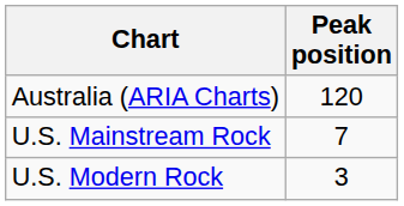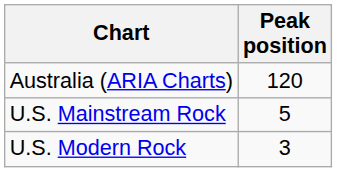 <table class="wikitable sortable">
 <tr>
 <th>Chart</th>
 <th>Peak<br>position</th>
 </tr>
 <tr>
 <td>Australia (<a href='#'>ARIA Charts</a>)</td>
 <td align="center">120</td>
 </tr>
 <tr>
 <td>U.S. <a href='#'>Mainstream Rock</a></td>
-<td align=center>7</td>
+<td align=center>5</td>
 </tr>
 <tr>
 <td>U.S. <a href='#'>Modern Rock</a></td>
 <td align=center>3</td>
 </tr>
 </table>
